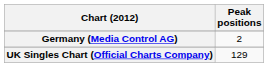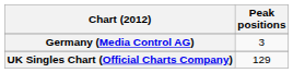 <table class="wikitable plainrowheaders sortable" style="text-align:center;" border="1">
 <tr>
 <th scope="col">Chart (2012)</th>
 <th scope="col">Peak<br>positions</th>
 </tr>
 <tr>
 </tr>
 <tr>
 </tr>
 <tr>
 </tr>
 <tr>
 <th scope="row">Germany (<a href='#'>Media Control AG</a>)</th>
-<td style="text-align:center;">2</td>
+<td style="text-align:center;">3</td>
 </tr>
 <tr>
 </tr>
 <tr>
 </tr>
 <tr>
 <th scope="row">UK Singles Chart (<a href='#'>Official Charts Company</a>)</th>
 <td style="text-align:center;">129</td>
 </tr>
 </table>
